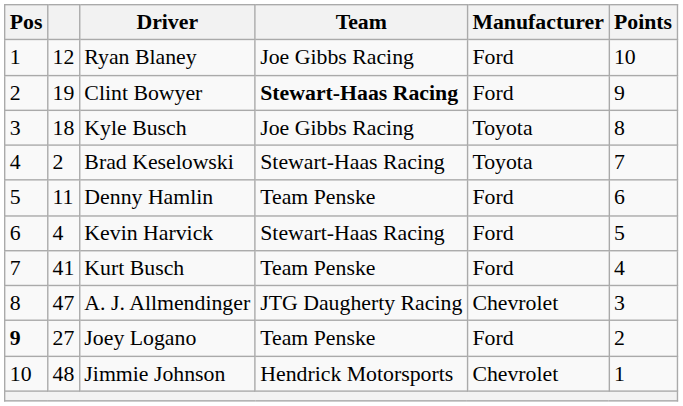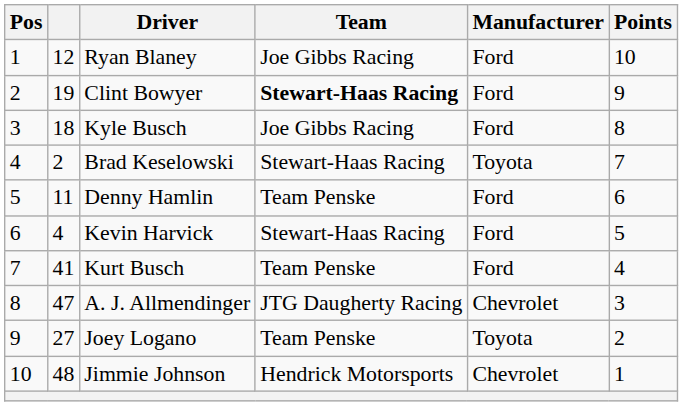 <table class="wikitable" style="font-size:98%">
 <tr>
 <th>Pos</th>
 <th></th>
 <th>Driver</th>
 <th>Team</th>
 <th>Manufacturer</th>
 <th>Points</th>
 </tr>
 <tr>
 <td>1</td>
 <td>12</td>
 <td>Ryan Blaney</td>
 <td>Joe Gibbs Racing</td>
 <td>Ford</td>
 <td>10</td>
 </tr>
 <tr>
 <td>2</td>
 <td>19</td>
 <td>Clint Bowyer</td>
 <td><strong>Stewart-Haas Racing</strong></td>
 <td>Ford</td>
 <td>9</td>
 </tr>
 <tr>
 <td>3</td>
 <td>18</td>
 <td>Kyle Busch</td>
 <td>Joe Gibbs Racing</td>
-<td>Toyota</td>
+<td>Ford</td>
 <td>8</td>
 </tr>
 <tr>
 <td>4</td>
 <td>2</td>
 <td>Brad Keselowski</td>
 <td>Stewart-Haas Racing</td>
 <td>Toyota</td>
 <td>7</td>
 </tr>
 <tr>
 <td>5</td>
 <td>11</td>
 <td>Denny Hamlin</td>
 <td>Team Penske</td>
 <td>Ford</td>
 <td>6</td>
 </tr>
 <tr>
 <td>6</td>
 <td>4</td>
 <td>Kevin Harvick</td>
 <td>Stewart-Haas Racing</td>
 <td>Ford</td>
 <td>5</td>
 </tr>
 <tr>
 <td>7</td>
 <td>41</td>
 <td>Kurt Busch</td>
 <td>Team Penske</td>
 <td>Ford</td>
 <td>4</td>
 </tr>
 <tr>
 <td>8</td>
 <td>47</td>
 <td>A. J. Allmendinger</td>
 <td>JTG Daugherty Racing</td>
 <td>Chevrolet</td>
 <td>3</td>
 </tr>
 <tr>
-<td><strong>9</strong></td>
+<td>9</td>
 <td>27</td>
 <td>Joey Logano</td>
 <td>Team Penske</td>
-<td>Ford</td>
+<td>Toyota</td>
 <td>2</td>
 </tr>
 <tr>
 <td>10</td>
 <td>48</td>
 <td>Jimmie Johnson</td>
 <td>Hendrick Motorsports</td>
 <td>Chevrolet</td>
 <td>1</td>
 </tr>
 <tr>
 <th colspan="6"></th>
 </tr>
 </table>
